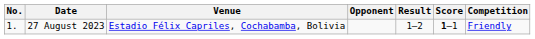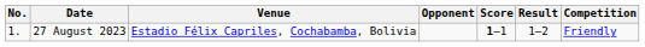 <table class="wikitable" style="font-size:95%;">
 <tr>
 <th>No.</th>
 <th>Date</th>
 <th>Venue</th>
 <th>Opponent</th>
+<th>Score</th>
 <th>Result</th>
-<th>Score</th>
 <th>Competition</th>
 </tr>
 <tr>
 <td>1.</td>
 <td>27 August 2023</td>
 <td><a href='#'>Estadio Félix Capriles</a>, <a href='#'>Cochabamba</a>, Bolivia</td>
 <td></td>
+<td align="center"><strong>1</strong>–1</td>
 <td align="center">1–2</td>
-<td align="center"><strong>1</strong>–1</td>
 <td><a href='#'>Friendly</a></td>
 </tr>
 </table>
